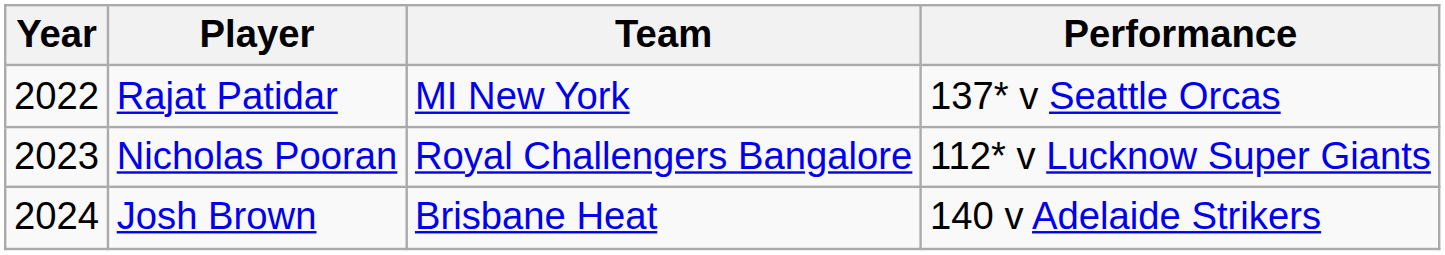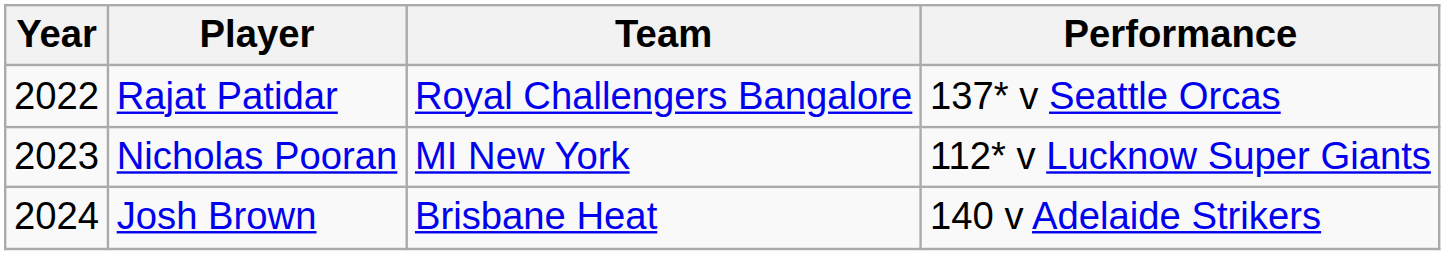 <table class="wikitable">
 <tr>
 <th>Year</th>
 <th>Player</th>
 <th>Team</th>
 <th>Performance</th>
 </tr>
 <tr>
 <td>2022</td>
 <td> <a href='#'>Rajat Patidar</a></td>
-<td> <a href='#'>MI New York</a></td>
+<td> <a href='#'>Royal Challengers Bangalore</a></td>
 <td>137* v  <a href='#'>Seattle Orcas</a></td>
 </tr>
 <tr>
 <td>2023</td>
 <td> <a href='#'>Nicholas Pooran</a></td>
-<td> <a href='#'>Royal Challengers Bangalore</a></td>
+<td> <a href='#'>MI New York</a></td>
 <td>112* v  <a href='#'>Lucknow Super Giants</a></td>
 </tr>
 <tr>
 <td>2024</td>
 <td> <a href='#'>Josh Brown</a></td>
 <td> <a href='#'>Brisbane Heat</a></td>
 <td>140 v  <a href='#'>Adelaide Strikers</a></td>
 </tr>
 </table>
